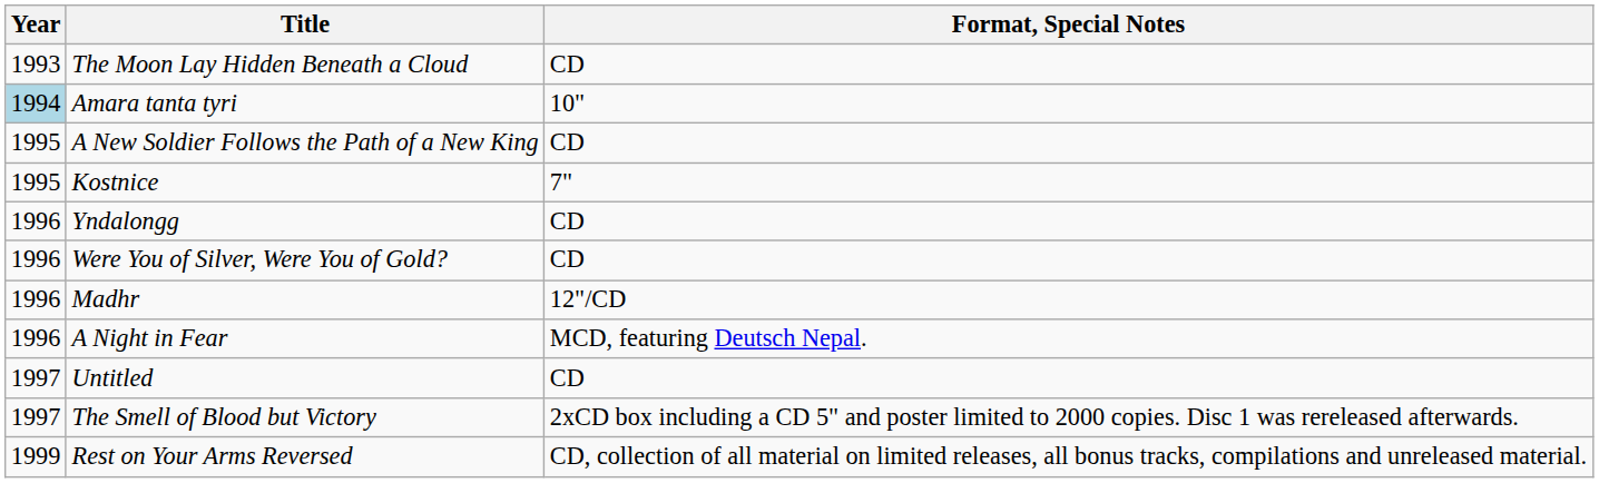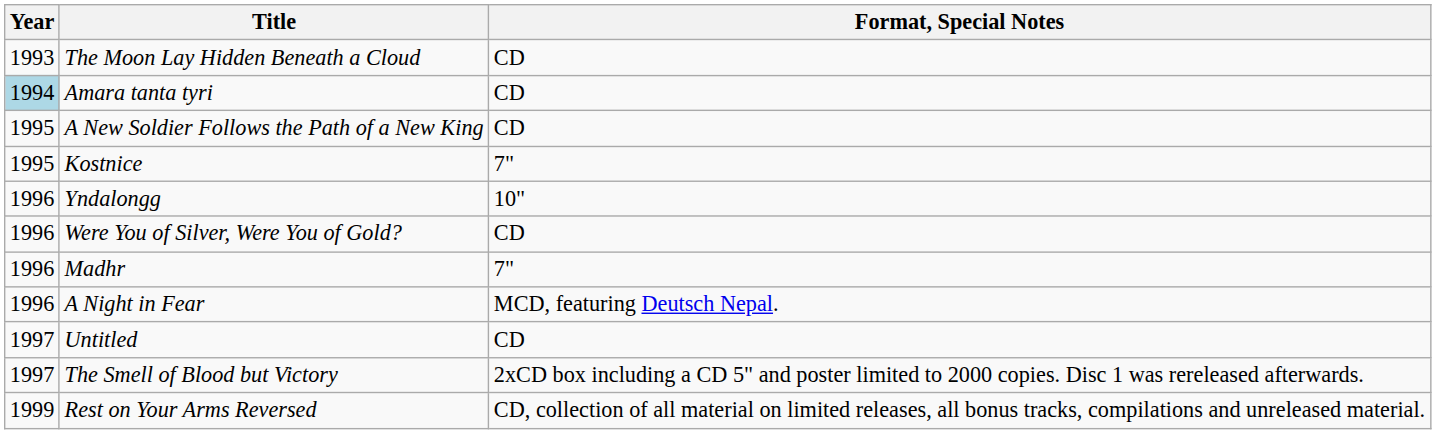 <table class="wikitable">
 <tr>
 <th>Year</th>
 <th>Title</th>
 <th>Format, Special Notes</th>
 </tr>
 <tr>
 <td>1993</td>
 <td><em>The Moon Lay Hidden Beneath a Cloud</em></td>
 <td>CD</td>
 </tr>
 <tr>
 <td style="background: lightblue;">1994</td>
 <td><em>Amara tanta tyri</em></td>
-<td>10"</td>
+<td>CD</td>
 </tr>
 <tr>
 <td>1995</td>
 <td><em>A New Soldier Follows the Path of a New King</em></td>
 <td>CD</td>
 </tr>
 <tr>
 <td>1995</td>
 <td><em>Kostnice</em></td>
 <td>7"</td>
 </tr>
 <tr>
 <td>1996</td>
 <td><em>Yndalongg</em></td>
-<td>CD</td>
+<td>10"</td>
 </tr>
 <tr>
 <td>1996</td>
 <td><em>Were You of Silver, Were You of Gold?</em></td>
 <td>CD</td>
 </tr>
 <tr>
 <td>1996</td>
 <td><em>Madhr</em></td>
-<td>12"/CD</td>
+<td>7"</td>
 </tr>
 <tr>
 <td>1996</td>
 <td><em>A Night in Fear</em></td>
 <td>MCD, featuring <a href='#'>Deutsch Nepal</a>.</td>
 </tr>
 <tr>
 <td>1997</td>
 <td><em>Untitled</em></td>
 <td>CD</td>
 </tr>
 <tr>
 <td>1997</td>
 <td><em>The Smell of Blood but Victory</em></td>
 <td>2xCD box including a CD 5" and poster limited to 2000 copies. Disc 1 was rereleased afterwards.</td>
 </tr>
 <tr>
 <td>1999</td>
 <td><em>Rest on Your Arms Reversed</em></td>
 <td>CD, collection of all material on limited releases, all bonus tracks, compilations and unreleased material.</td>
 </tr>
 </table>
